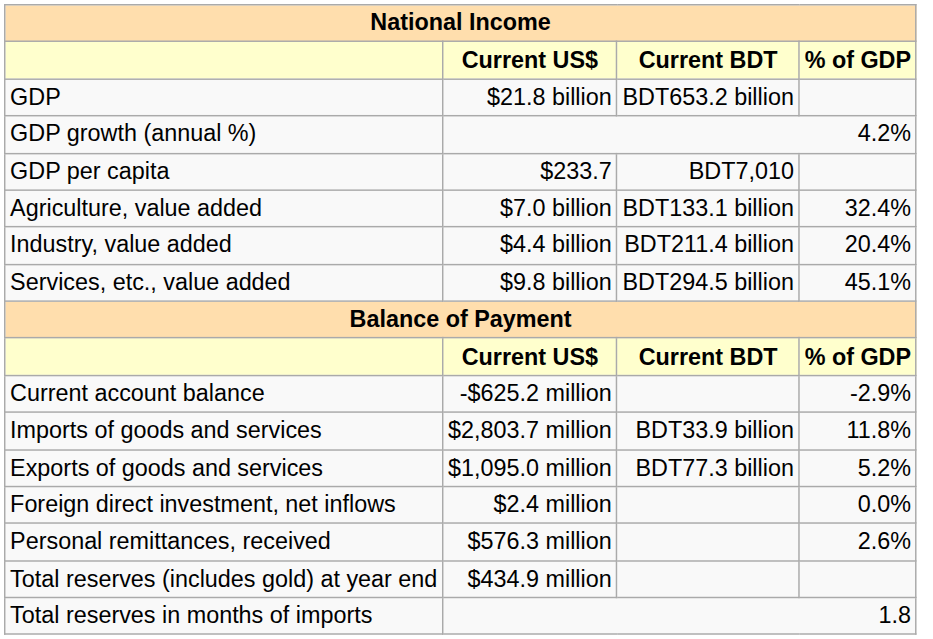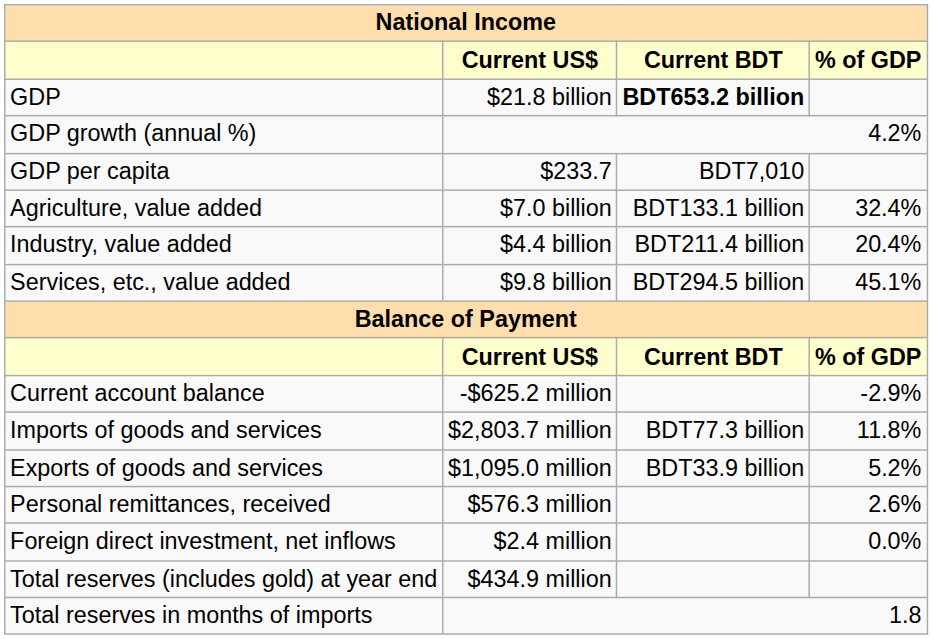 <table class="wikitable">
 <tr>
 <th colspan="4" style="background: #ffdead;">National Income</th>
 </tr>
 <tr>
 <th style="background: #ffffcd;"></th>
 <th style="background: #ffffcd;">Current US$</th>
 <th style="background: #ffffcd;">Current BDT</th>
 <th style="background: #ffffcd;">% of GDP</th>
 </tr>
 <tr>
 <td>GDP</td>
 <td style="text-align: right;">$21.8 billion</td>
-<td style="text-align: right;">BDT653.2 billion</td>
+<td style="text-align: right;"><strong>BDT653.2 billion</strong></td>
 <td style="text-align: right;"></td>
 </tr>
 <tr>
 <td>GDP growth (annual %)</td>
 <td colspan="3"  style="text-align: right;">4.2%</td>
 </tr>
 <tr>
 <td>GDP per capita</td>
 <td style="text-align: right;">$233.7</td>
 <td style="text-align: right;">BDT7,010</td>
 <td style="text-align: right;"></td>
 </tr>
 <tr>
 <td>Agriculture, value added</td>
 <td style="text-align: right;">$7.0 billion</td>
 <td style="text-align: right;">BDT133.1 billion</td>
 <td style="text-align: right;">32.4%</td>
 </tr>
 <tr>
 <td>Industry, value added</td>
 <td style="text-align: right;">$4.4 billion</td>
 <td style="text-align: right;">BDT211.4 billion</td>
 <td style="text-align: right;">20.4%</td>
 </tr>
 <tr>
 <td>Services, etc., value added</td>
 <td style="text-align: right;">$9.8 billion</td>
 <td style="text-align: right;">BDT294.5 billion</td>
 <td style="text-align: right;">45.1%</td>
 </tr>
 <tr>
 <th colspan="4" style="background: #ffdead;">Balance of Payment</th>
 </tr>
 <tr>
 <th style="background: #ffffcd;"></th>
 <th style="background: #ffffcd;">Current US$</th>
 <th style="background: #ffffcd;">Current BDT</th>
 <th style="background: #ffffcd;">% of GDP</th>
 </tr>
 <tr>
 <td>Current account balance</td>
 <td style="text-align: right;">-$625.2 million</td>
 <td style="text-align: right;"></td>
 <td style="text-align: right;">-2.9%</td>
 </tr>
 <tr>
 <td>Imports of goods and services</td>
 <td style="text-align: right;">$2,803.7 million</td>
-<td style="text-align: right;">BDT33.9 billion</td>
+<td style="text-align: right;">BDT77.3 billion</td>
 <td style="text-align: right;">11.8%</td>
 </tr>
 <tr>
 <td>Exports of goods and services</td>
 <td style="text-align: right;">$1,095.0 million</td>
-<td style="text-align: right;">BDT77.3 billion</td>
+<td style="text-align: right;">BDT33.9 billion</td>
 <td style="text-align: right;">5.2%</td>
+</tr>
+<tr>
+<td>Personal remittances, received</td>
+<td style="text-align: right;">$576.3 million</td>
+<td style="text-align: right;"></td>
+<td style="text-align: right;">2.6%</td>
 </tr>
 <tr>
 <td>Foreign direct investment, net inflows</td>
 <td style="text-align: right;">$2.4 million</td>
 <td style="text-align: right;"></td>
 <td style="text-align: right;">0.0%</td>
-</tr>
-<tr>
-<td>Personal remittances, received</td>
-<td style="text-align: right;">$576.3 million</td>
-<td style="text-align: right;"></td>
-<td style="text-align: right;">2.6%</td>
 </tr>
 <tr>
 <td>Total reserves (includes gold) at year end</td>
 <td style="text-align: right;">$434.9 million</td>
 <td style="text-align: right;"></td>
 <td style="text-align: right;"></td>
 </tr>
 <tr>
 <td>Total reserves in months of imports</td>
 <td colspan="3"  style="text-align: right;">1.8</td>
 </tr>
 </table>
